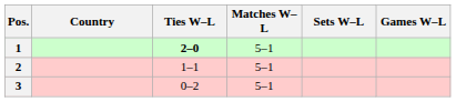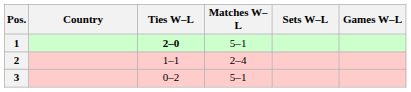 <table class="wikitable nowrap" style=text-align:center>
 <tr>
 <th>Pos.</th>
 <th width=150>Country</th>
 <th width=90>Ties W–L</th>
 <th width=90>Matches W–L</th>
 <th width=90>Sets W–L</th>
 <th width=90>Games W–L</th>
 </tr>
 <tr style=background:#ccffcc>
 <th>1</th>
 <td align=left><strong></strong></td>
 <td><strong>2–0</strong></td>
 <td>5–1</td>
 <td></td>
 <td></td>
 </tr>
 <tr style="background:#ffcccc;">
 <th>2</th>
 <td align=left><em></em></td>
 <td>1–1</td>
-<td>5–1</td>
+<td>2–4</td>
 <td></td>
 <td></td>
 </tr>
 <tr style="background:#ffcccc;">
 <th>3</th>
 <td align=left><em></em></td>
 <td>0–2</td>
 <td>5–1</td>
 <td></td>
 <td></td>
 </tr>
 </table>
